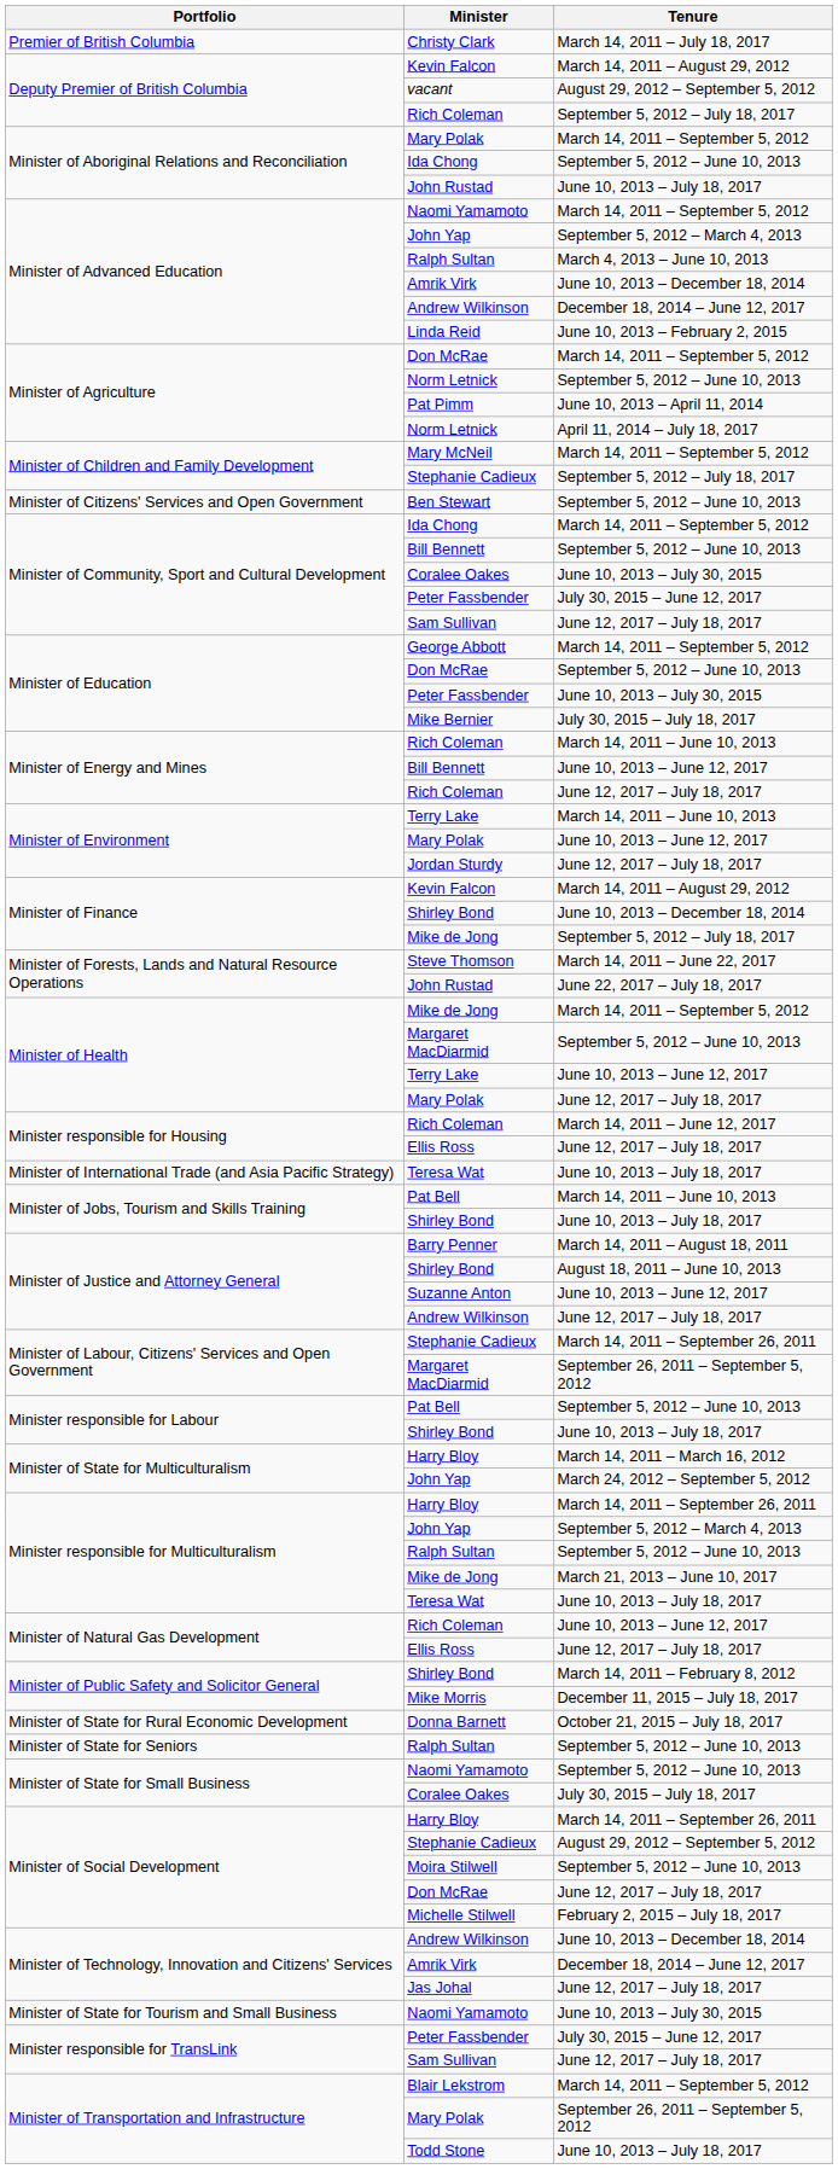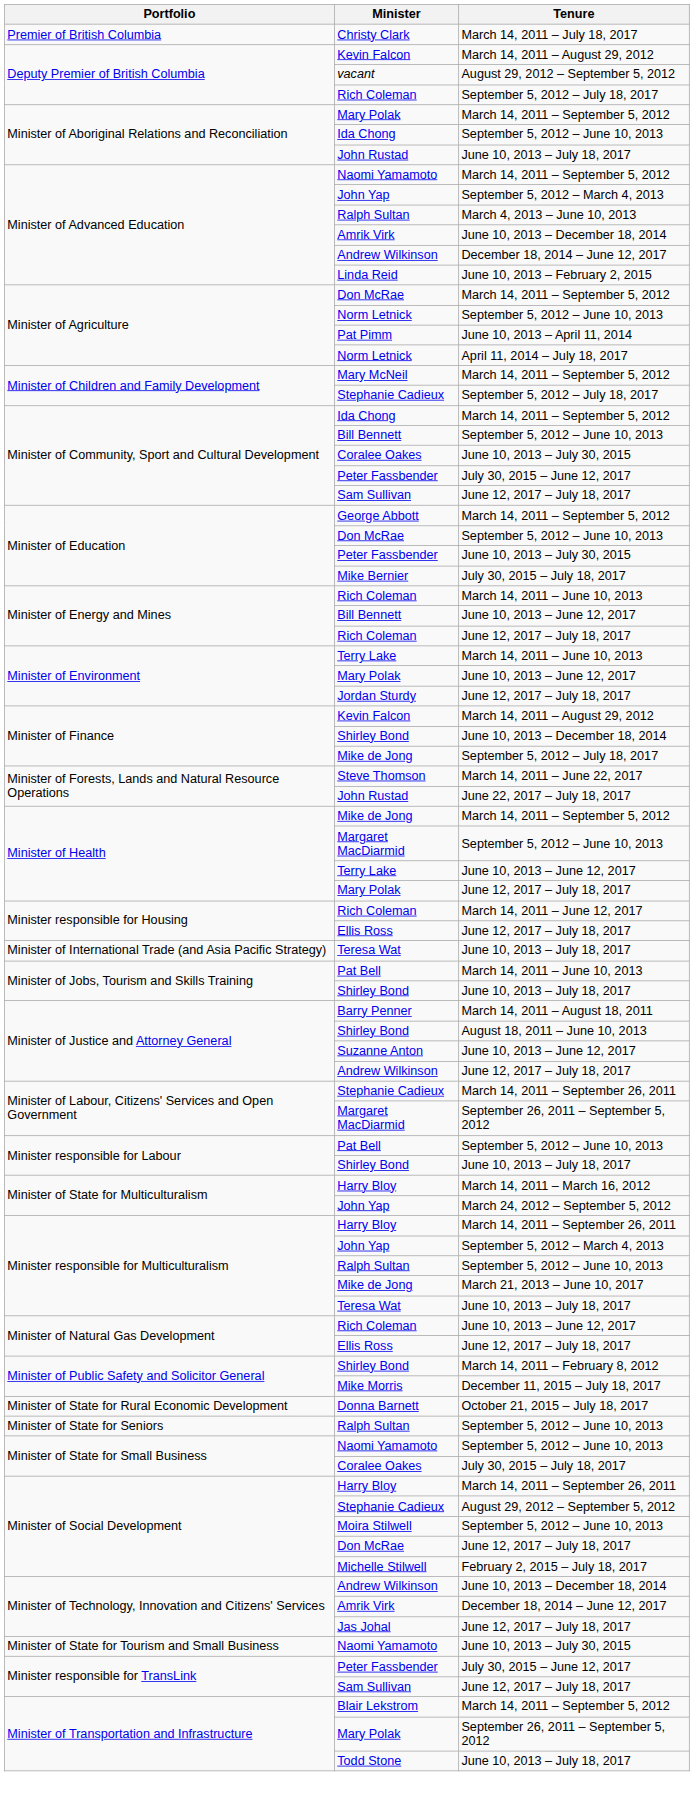 <table class="wikitable">
 <tr>
 <th>Portfolio</th>
 <th>Minister</th>
 <th>Tenure</th>
 </tr>
 <tr>
 <td><a href='#'>Premier of British Columbia</a></td>
 <td><a href='#'>Christy Clark</a></td>
 <td>March 14, 2011 – July 18, 2017</td>
 </tr>
 <tr>
 <td rowspan="3"><a href='#'>Deputy Premier of British Columbia</a></td>
 <td><a href='#'>Kevin Falcon</a></td>
 <td>March 14, 2011 – August 29, 2012</td>
 </tr>
 <tr>
 <td><em>vacant</em></td>
 <td>August 29, 2012 – September 5, 2012</td>
 </tr>
 <tr>
 <td><a href='#'>Rich Coleman</a></td>
 <td>September 5, 2012 – July 18, 2017</td>
 </tr>
 <tr>
 <td rowspan="3">Minister of Aboriginal Relations and Reconciliation</td>
 <td><a href='#'>Mary Polak</a></td>
 <td>March 14, 2011 – September 5, 2012</td>
 </tr>
 <tr>
 <td><a href='#'>Ida Chong</a></td>
 <td>September 5, 2012 – June 10, 2013</td>
 </tr>
 <tr>
 <td><a href='#'>John Rustad</a></td>
 <td>June 10, 2013 – July 18, 2017</td>
 </tr>
 <tr>
 <td rowspan="6">Minister of Advanced Education</td>
 <td><a href='#'>Naomi Yamamoto</a></td>
 <td>March 14, 2011 – September 5, 2012</td>
 </tr>
 <tr>
 <td><a href='#'>John Yap</a></td>
 <td>September 5, 2012 – March 4, 2013</td>
 </tr>
 <tr>
 <td><a href='#'>Ralph Sultan</a></td>
 <td>March 4, 2013 – June 10, 2013</td>
 </tr>
 <tr>
 <td><a href='#'>Amrik Virk</a></td>
 <td>June 10, 2013 – December 18, 2014</td>
 </tr>
 <tr>
 <td><a href='#'>Andrew Wilkinson</a></td>
 <td>December 18, 2014 – June 12, 2017</td>
 </tr>
 <tr>
 <td><a href='#'>Linda Reid</a></td>
 <td>June 10, 2013 – February 2, 2015</td>
 </tr>
 <tr>
 <td rowspan="4">Minister of Agriculture</td>
 <td><a href='#'>Don McRae</a></td>
 <td>March 14, 2011 – September 5, 2012</td>
 </tr>
 <tr>
 <td><a href='#'>Norm Letnick</a></td>
 <td>September 5, 2012 – June 10, 2013</td>
 </tr>
 <tr>
 <td><a href='#'>Pat Pimm</a></td>
 <td>June 10, 2013 – April 11, 2014</td>
 </tr>
 <tr>
 <td><a href='#'>Norm Letnick</a></td>
 <td>April 11, 2014 – July 18, 2017</td>
 </tr>
 <tr>
 <td rowspan="2"><a href='#'>Minister of Children and Family Development</a></td>
 <td><a href='#'>Mary McNeil</a></td>
 <td>March 14, 2011 – September 5, 2012</td>
 </tr>
 <tr>
 <td><a href='#'>Stephanie Cadieux</a></td>
 <td>September 5, 2012 – July 18, 2017</td>
-</tr>
-<tr>
-<td>Minister of Citizens' Services and Open Government</td>
-<td><a href='#'>Ben Stewart</a></td>
-<td>September 5, 2012 – June 10, 2013</td>
 </tr>
 <tr>
 <td rowspan="5">Minister of Community, Sport and Cultural Development</td>
 <td><a href='#'>Ida Chong</a></td>
 <td>March 14, 2011 – September 5, 2012</td>
 </tr>
 <tr>
 <td><a href='#'>Bill Bennett</a></td>
 <td>September 5, 2012 – June 10, 2013</td>
 </tr>
 <tr>
 <td><a href='#'>Coralee Oakes</a></td>
 <td>June 10, 2013 – July 30, 2015</td>
 </tr>
 <tr>
 <td><a href='#'>Peter Fassbender</a></td>
 <td>July 30, 2015 – June 12, 2017</td>
 </tr>
 <tr>
 <td><a href='#'>Sam Sullivan</a></td>
 <td>June 12, 2017 – July 18, 2017</td>
 </tr>
 <tr>
 <td rowspan="4">Minister of Education</td>
 <td><a href='#'>George Abbott</a></td>
 <td>March 14, 2011 – September 5, 2012</td>
 </tr>
 <tr>
 <td><a href='#'>Don McRae</a></td>
 <td>September 5, 2012 – June 10, 2013</td>
 </tr>
 <tr>
 <td><a href='#'>Peter Fassbender</a></td>
 <td>June 10, 2013 – July 30, 2015</td>
 </tr>
 <tr>
 <td><a href='#'>Mike Bernier</a></td>
 <td>July 30, 2015 – July 18, 2017</td>
 </tr>
 <tr>
 <td rowspan="3">Minister of Energy and Mines</td>
 <td><a href='#'>Rich Coleman</a></td>
 <td>March 14, 2011 – June 10, 2013</td>
 </tr>
 <tr>
 <td><a href='#'>Bill Bennett</a></td>
 <td>June 10, 2013 – June 12, 2017</td>
 </tr>
 <tr>
 <td><a href='#'>Rich Coleman</a></td>
 <td>June 12, 2017 – July 18, 2017</td>
 </tr>
 <tr>
 <td rowspan="3"><a href='#'>Minister of Environment</a></td>
 <td><a href='#'>Terry Lake</a></td>
 <td>March 14, 2011 – June 10, 2013</td>
 </tr>
 <tr>
 <td><a href='#'>Mary Polak</a></td>
 <td>June 10, 2013 – June 12, 2017</td>
 </tr>
 <tr>
 <td><a href='#'>Jordan Sturdy</a></td>
 <td>June 12, 2017 – July 18, 2017</td>
 </tr>
 <tr>
 <td rowspan="3">Minister of Finance</td>
 <td><a href='#'>Kevin Falcon</a></td>
 <td>March 14, 2011 – August 29, 2012</td>
 </tr>
 <tr>
 <td><a href='#'>Shirley Bond</a></td>
 <td>June 10, 2013 – December 18, 2014</td>
 </tr>
 <tr>
 <td><a href='#'>Mike de Jong</a></td>
 <td>September 5, 2012 – July 18, 2017</td>
 </tr>
 <tr>
 <td rowspan="2">Minister of Forests, Lands and Natural Resource Operations</td>
 <td><a href='#'>Steve Thomson</a></td>
 <td>March 14, 2011 – June 22, 2017</td>
 </tr>
 <tr>
 <td><a href='#'>John Rustad</a></td>
 <td>June 22, 2017 – July 18, 2017</td>
 </tr>
 <tr>
 <td rowspan="4"><a href='#'>Minister of Health</a></td>
 <td><a href='#'>Mike de Jong</a></td>
 <td>March 14, 2011 – September 5, 2012</td>
 </tr>
 <tr>
 <td><a href='#'>Margaret MacDiarmid</a></td>
 <td>September 5, 2012 – June 10, 2013</td>
 </tr>
 <tr>
 <td><a href='#'>Terry Lake</a></td>
 <td>June 10, 2013 – June 12, 2017</td>
 </tr>
 <tr>
 <td><a href='#'>Mary Polak</a></td>
 <td>June 12, 2017 – July 18, 2017</td>
 </tr>
 <tr>
 <td rowspan="2">Minister responsible for Housing</td>
 <td><a href='#'>Rich Coleman</a></td>
 <td>March 14, 2011 – June 12, 2017</td>
 </tr>
 <tr>
 <td><a href='#'>Ellis Ross</a></td>
 <td>June 12, 2017 – July 18, 2017</td>
 </tr>
 <tr>
 <td>Minister of International Trade (and Asia Pacific Strategy)</td>
 <td><a href='#'>Teresa Wat</a></td>
 <td>June 10, 2013 – July 18, 2017</td>
 </tr>
 <tr>
 <td rowspan="2">Minister of Jobs, Tourism and Skills Training</td>
 <td><a href='#'>Pat Bell</a></td>
 <td>March 14, 2011 – June 10, 2013</td>
 </tr>
 <tr>
 <td><a href='#'>Shirley Bond</a></td>
 <td>June 10, 2013 – July 18, 2017</td>
 </tr>
 <tr>
 <td rowspan="4">Minister of Justice and <a href='#'>Attorney General</a></td>
 <td><a href='#'>Barry Penner</a></td>
 <td>March 14, 2011 – August 18, 2011</td>
 </tr>
 <tr>
 <td><a href='#'>Shirley Bond</a></td>
 <td>August 18, 2011 – June 10, 2013</td>
 </tr>
 <tr>
 <td><a href='#'>Suzanne Anton</a></td>
 <td>June 10, 2013 – June 12, 2017</td>
 </tr>
 <tr>
 <td><a href='#'>Andrew Wilkinson</a></td>
 <td>June 12, 2017 – July 18, 2017</td>
 </tr>
 <tr>
 <td rowspan="2">Minister of Labour, Citizens' Services and Open Government</td>
 <td><a href='#'>Stephanie Cadieux</a></td>
 <td>March 14, 2011 – September 26, 2011</td>
 </tr>
 <tr>
 <td><a href='#'>Margaret MacDiarmid</a></td>
 <td>September 26, 2011 – September 5, 2012</td>
 </tr>
 <tr>
 <td rowspan="2">Minister responsible for Labour</td>
 <td><a href='#'>Pat Bell</a></td>
 <td>September 5, 2012 – June 10, 2013</td>
 </tr>
 <tr>
 <td><a href='#'>Shirley Bond</a></td>
 <td>June 10, 2013 – July 18, 2017</td>
 </tr>
 <tr>
 <td rowspan="2">Minister of State for Multiculturalism</td>
 <td><a href='#'>Harry Bloy</a></td>
 <td>March 14, 2011 – March 16, 2012</td>
 </tr>
 <tr>
 <td><a href='#'>John Yap</a></td>
 <td>March 24, 2012 – September 5, 2012</td>
 </tr>
 <tr>
 <td rowspan="5">Minister responsible for Multiculturalism</td>
 <td><a href='#'>Harry Bloy</a></td>
 <td>March 14, 2011 – September 26, 2011</td>
 </tr>
 <tr>
 <td><a href='#'>John Yap</a></td>
 <td>September 5, 2012 – March 4, 2013</td>
 </tr>
 <tr>
 <td><a href='#'>Ralph Sultan</a></td>
 <td>September 5, 2012 – June 10, 2013</td>
 </tr>
 <tr>
 <td><a href='#'>Mike de Jong</a></td>
 <td>March 21, 2013 – June 10, 2017</td>
 </tr>
 <tr>
 <td><a href='#'>Teresa Wat</a></td>
 <td>June 10, 2013 – July 18, 2017</td>
 </tr>
 <tr>
 <td rowspan="2">Minister of Natural Gas Development</td>
 <td><a href='#'>Rich Coleman</a></td>
 <td>June 10, 2013 – June 12, 2017</td>
 </tr>
 <tr>
 <td><a href='#'>Ellis Ross</a></td>
 <td>June 12, 2017 – July 18, 2017</td>
 </tr>
 <tr>
 <td rowspan="2"><a href='#'>Minister of Public Safety and Solicitor General</a></td>
 <td><a href='#'>Shirley Bond</a></td>
 <td>March 14, 2011 – February 8, 2012</td>
 </tr>
 <tr>
 <td><a href='#'>Mike Morris</a></td>
 <td>December 11, 2015 – July 18, 2017</td>
 </tr>
 <tr>
 <td>Minister of State for Rural Economic Development</td>
 <td><a href='#'>Donna Barnett</a></td>
 <td>October 21, 2015 – July 18, 2017</td>
 </tr>
 <tr>
 <td>Minister of State for Seniors</td>
 <td><a href='#'>Ralph Sultan</a></td>
 <td>September 5, 2012 – June 10, 2013</td>
 </tr>
 <tr>
 <td rowspan="2">Minister of State for Small Business</td>
 <td><a href='#'>Naomi Yamamoto</a></td>
 <td>September 5, 2012 – June 10, 2013</td>
 </tr>
 <tr>
 <td><a href='#'>Coralee Oakes</a></td>
 <td>July 30, 2015 – July 18, 2017</td>
 </tr>
 <tr>
 <td rowspan="5">Minister of Social Development</td>
 <td><a href='#'>Harry Bloy</a></td>
 <td>March 14, 2011 – September 26, 2011</td>
 </tr>
 <tr>
 <td><a href='#'>Stephanie Cadieux</a></td>
 <td>August 29, 2012 – September 5, 2012</td>
 </tr>
 <tr>
 <td><a href='#'>Moira Stilwell</a></td>
 <td>September 5, 2012 – June 10, 2013</td>
 </tr>
 <tr>
 <td><a href='#'>Don McRae</a></td>
 <td>June 12, 2017 – July 18, 2017</td>
 </tr>
 <tr>
 <td><a href='#'>Michelle Stilwell</a></td>
 <td>February 2, 2015 – July 18, 2017</td>
 </tr>
 <tr>
 <td rowspan="3">Minister of Technology, Innovation and Citizens' Services</td>
 <td><a href='#'>Andrew Wilkinson</a></td>
 <td>June 10, 2013 – December 18, 2014</td>
 </tr>
 <tr>
 <td><a href='#'>Amrik Virk</a></td>
 <td>December 18, 2014 – June 12, 2017</td>
 </tr>
 <tr>
 <td><a href='#'>Jas Johal</a></td>
 <td>June 12, 2017 – July 18, 2017</td>
 </tr>
 <tr>
 <td>Minister of State for Tourism and Small Business</td>
 <td><a href='#'>Naomi Yamamoto</a></td>
 <td>June 10, 2013 – July 30, 2015</td>
 </tr>
 <tr>
 <td rowspan="2">Minister responsible for <a href='#'>TransLink</a></td>
 <td><a href='#'>Peter Fassbender</a></td>
 <td>July 30, 2015 – June 12, 2017</td>
 </tr>
 <tr>
 <td><a href='#'>Sam Sullivan</a></td>
 <td>June 12, 2017 – July 18, 2017</td>
 </tr>
 <tr>
 <td rowspan="3"><a href='#'>Minister of Transportation and Infrastructure</a></td>
 <td><a href='#'>Blair Lekstrom</a></td>
 <td>March 14, 2011 – September 5, 2012</td>
 </tr>
 <tr>
 <td><a href='#'>Mary Polak</a></td>
 <td>September 26, 2011 – September 5, 2012</td>
 </tr>
 <tr>
 <td><a href='#'>Todd Stone</a></td>
 <td>June 10, 2013 – July 18, 2017</td>
 </tr>
 </table>
